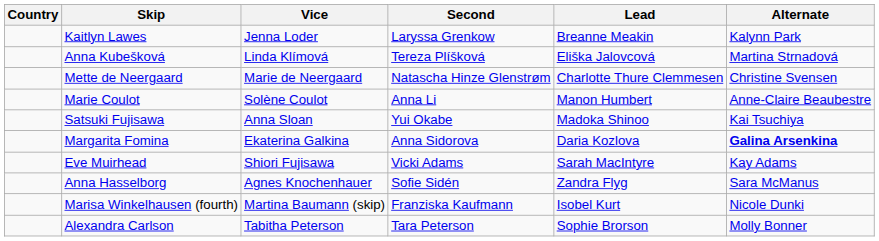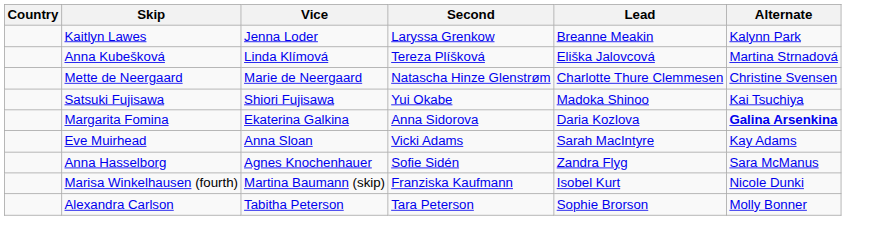 <table class="wikitable" border="1">
 <tr>
 <th>Country</th>
 <th>Skip</th>
 <th>Vice</th>
 <th>Second</th>
 <th>Lead</th>
 <th>Alternate</th>
 </tr>
 <tr>
 <td></td>
 <td><a href='#'>Kaitlyn Lawes</a></td>
 <td><a href='#'>Jenna Loder</a></td>
 <td><a href='#'>Laryssa Grenkow</a></td>
 <td><a href='#'>Breanne Meakin</a></td>
 <td><a href='#'>Kalynn Park</a></td>
 </tr>
 <tr>
 <td></td>
 <td><a href='#'>Anna Kubešková</a></td>
 <td><a href='#'>Linda Klímová</a></td>
 <td><a href='#'>Tereza Plíšková</a></td>
 <td><a href='#'>Eliška Jalovcová</a></td>
 <td><a href='#'>Martina Strnadová</a></td>
 </tr>
 <tr>
 <td></td>
 <td><a href='#'>Mette de Neergaard</a></td>
 <td><a href='#'>Marie de Neergaard</a></td>
 <td><a href='#'>Natascha Hinze Glenstrøm</a></td>
 <td><a href='#'>Charlotte Thure Clemmesen</a></td>
 <td><a href='#'>Christine Svensen</a></td>
 </tr>
 <tr>
 <td></td>
-<td><a href='#'>Marie Coulot</a></td>
-<td><a href='#'>Solène Coulot</a></td>
-<td><a href='#'>Anna Li</a></td>
-<td><a href='#'>Manon Humbert</a></td>
-<td><a href='#'>Anne-Claire Beaubestre</a></td>
-</tr>
-<tr>
-<td></td>
 <td><a href='#'>Satsuki Fujisawa</a></td>
-<td><a href='#'>Anna Sloan</a></td>
+<td><a href='#'>Shiori Fujisawa</a></td>
 <td><a href='#'>Yui Okabe</a></td>
 <td><a href='#'>Madoka Shinoo</a></td>
 <td><a href='#'>Kai Tsuchiya</a></td>
 </tr>
 <tr>
 <td></td>
 <td><a href='#'>Margarita Fomina</a></td>
 <td><a href='#'>Ekaterina Galkina</a></td>
 <td><a href='#'>Anna Sidorova</a></td>
 <td><a href='#'>Daria Kozlova</a></td>
 <td><strong><a href='#'>Galina Arsenkina</a></strong></td>
 </tr>
 <tr>
 <td></td>
 <td><a href='#'>Eve Muirhead</a></td>
-<td><a href='#'>Shiori Fujisawa</a></td>
+<td><a href='#'>Anna Sloan</a></td>
 <td><a href='#'>Vicki Adams</a></td>
 <td><a href='#'>Sarah MacIntyre</a></td>
 <td><a href='#'>Kay Adams</a></td>
 </tr>
 <tr>
 <td></td>
 <td><a href='#'>Anna Hasselborg</a></td>
 <td><a href='#'>Agnes Knochenhauer</a></td>
 <td><a href='#'>Sofie Sidén</a></td>
 <td><a href='#'>Zandra Flyg</a></td>
 <td><a href='#'>Sara McManus</a></td>
 </tr>
 <tr>
 <td></td>
 <td><a href='#'>Marisa Winkelhausen</a> (fourth)</td>
 <td><a href='#'>Martina Baumann</a> (skip)</td>
 <td><a href='#'>Franziska Kaufmann</a></td>
 <td><a href='#'>Isobel Kurt</a></td>
 <td><a href='#'>Nicole Dunki</a></td>
 </tr>
 <tr>
 <td></td>
 <td><a href='#'>Alexandra Carlson</a></td>
 <td><a href='#'>Tabitha Peterson</a></td>
 <td><a href='#'>Tara Peterson</a></td>
 <td><a href='#'>Sophie Brorson</a></td>
 <td><a href='#'>Molly Bonner</a></td>
 </tr>
 </table>
